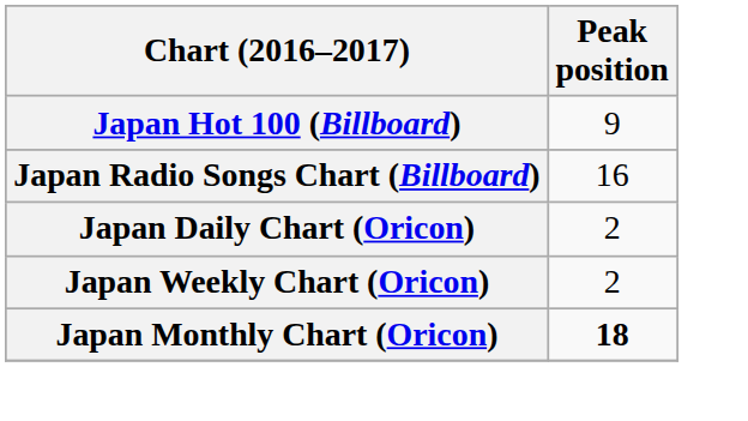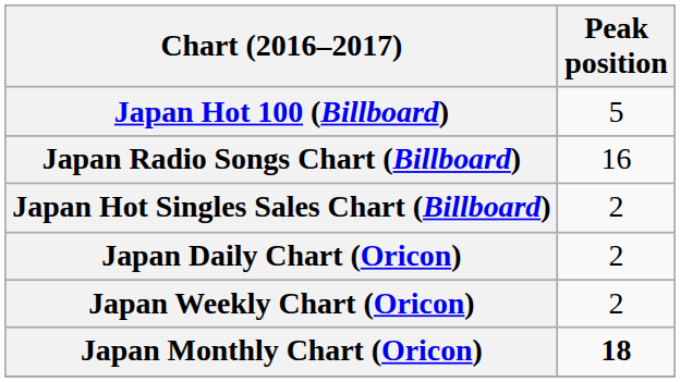 <table class="wikitable sortable plainrowheaders" style="text-align:center">
 <tr>
 <th scope="col">Chart (2016–2017)</th>
 <th scope="col">Peak<br>position</th>
 </tr>
 <tr>
 <th scope="row"><a href='#'>Japan Hot 100</a> (<em><a href='#'>Billboard</a></em>)</th>
-<td>9</td>
+<td>5</td>
 </tr>
 <tr>
 <th scope="row">Japan Radio Songs Chart (<em><a href='#'>Billboard</a></em>)</th>
 <td>16</td>
+</tr>
+<tr>
+<th scope="row">Japan Hot Singles Sales Chart (<em><a href='#'>Billboard</a></em>)</th>
+<td>2</td>
 </tr>
 <tr>
 <th scope="row">Japan Daily Chart (<a href='#'>Oricon</a>)</th>
 <td>2</td>
 </tr>
 <tr>
 <th scope="row">Japan Weekly Chart (<a href='#'>Oricon</a>)</th>
 <td>2</td>
 </tr>
 <tr>
 <th scope="row">Japan Monthly Chart (<a href='#'>Oricon</a>)</th>
 <td><strong>18</strong></td>
 </tr>
 <tr>
 </tr>
 </table>
